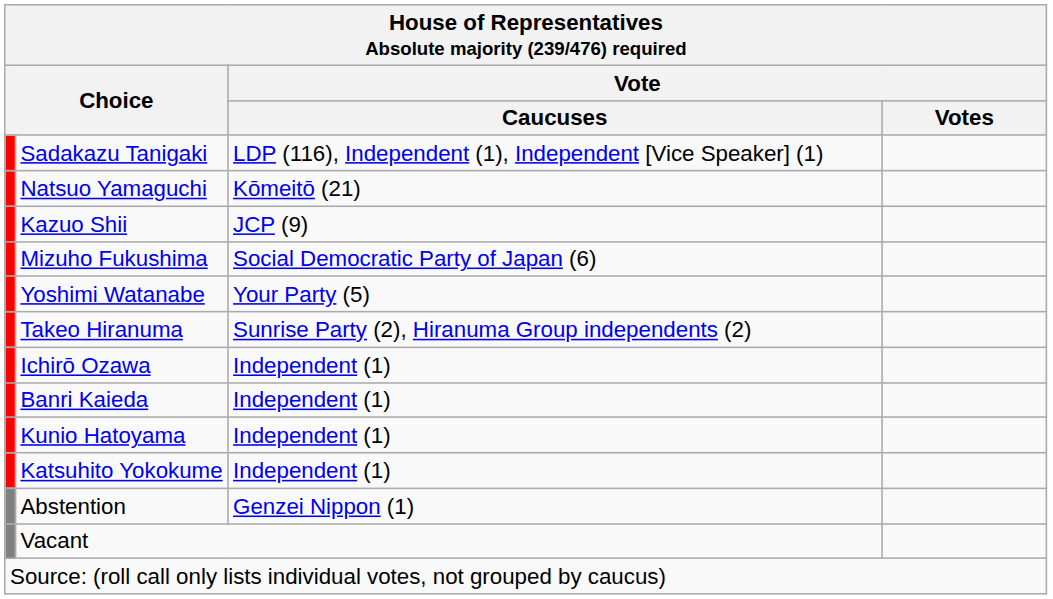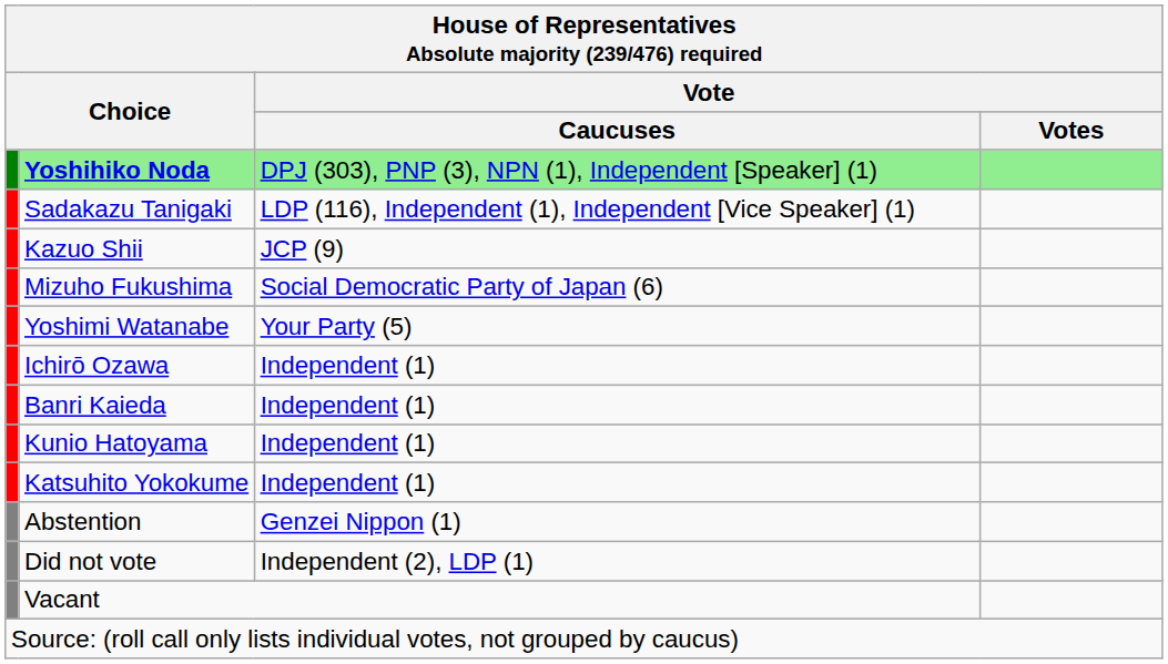 <table class="wikitable" style="font-size:90%;">
 <tr>
 <th colspan="4">House of Representatives <br> <small>Absolute majority (239/476) required</small></th>
 </tr>
 <tr>
 <th align="left" rowspan="2" colspan="2" width="100">Choice</th>
 <th colspan="2">Vote</th>
 </tr>
 <tr>
 <th width="415">Caucuses</th>
 <th width="100">Votes</th>
 </tr>
+<tr style="background:lightgreen;">
+<td width="1" bgcolor="green"></td>
+<td align="left"><strong><a href='#'>Yoshihiko Noda</a></strong></td>
+<td><a href='#'>DPJ</a> (303), <a href='#'>PNP</a> (3), <a href='#'>NPN</a> (1), <a href='#'>Independent</a> [Speaker] (1)</td>
+<td></td>
+</tr>
 <tr>
 <td bgcolor="red"></td>
 <td align="left"><a href='#'>Sadakazu Tanigaki</a></td>
 <td><a href='#'>LDP</a> (116), <a href='#'>Independent</a> (1), <a href='#'>Independent</a> [Vice Speaker] (1)</td>
-<td></td>
-</tr>
-<tr>
-<td bgcolor="red"></td>
-<td align="left"><a href='#'>Natsuo Yamaguchi</a></td>
-<td><a href='#'>Kōmeitō</a> (21)</td>
 <td></td>
 </tr>
 <tr>
 <td bgcolor="red"></td>
 <td align="left"><a href='#'>Kazuo Shii</a></td>
 <td><a href='#'>JCP</a> (9)</td>
 <td></td>
 </tr>
 <tr>
 <td bgcolor="red"></td>
 <td align="left"><a href='#'>Mizuho Fukushima</a></td>
 <td><a href='#'>Social Democratic Party of Japan</a> (6)</td>
 <td></td>
 </tr>
 <tr>
 <td bgcolor="red"></td>
 <td align="left"><a href='#'>Yoshimi Watanabe</a></td>
 <td><a href='#'>Your Party</a> (5)</td>
-<td></td>
-</tr>
-<tr>
-<td bgcolor="red"></td>
-<td align="left"><a href='#'>Takeo Hiranuma</a></td>
-<td><a href='#'>Sunrise Party</a> (2), <a href='#'>Hiranuma Group independents</a> (2)</td>
 <td></td>
 </tr>
 <tr>
 <td bgcolor="red"></td>
 <td align="left"><a href='#'>Ichirō Ozawa</a></td>
 <td><a href='#'>Independent</a> (1)</td>
 <td></td>
 </tr>
 <tr>
 <td bgcolor="red"></td>
 <td align="left"><a href='#'>Banri Kaieda</a></td>
 <td><a href='#'>Independent</a> (1)</td>
 <td></td>
 </tr>
 <tr>
 <td bgcolor="red"></td>
 <td align="left"><a href='#'>Kunio Hatoyama</a></td>
 <td><a href='#'>Independent</a> (1)</td>
 <td></td>
 </tr>
 <tr>
 <td bgcolor="red"></td>
 <td align="left"><a href='#'>Katsuhito Yokokume</a></td>
 <td><a href='#'>Independent</a> (1)</td>
 <td></td>
 </tr>
 <tr>
 <td bgcolor="gray"></td>
 <td align="left">Abstention</td>
 <td><a href='#'>Genzei Nippon</a> (1)</td>
 <td></td>
 </tr>
 <tr>
 <td bgcolor="gray"></td>
+<td align="left">Did not vote</td>
+<td>Independent (2), <a href='#'>LDP</a> (1)</td>
+<td></td>
+</tr>
+<tr>
+<td bgcolor="gray"></td>
 <td align="left" colspan="2">Vacant</td>
 <td></td>
 </tr>
 <tr>
 <td colspan="4">Source:  (roll call only lists individual votes, not grouped by caucus)</td>
 </tr>
 </table>
